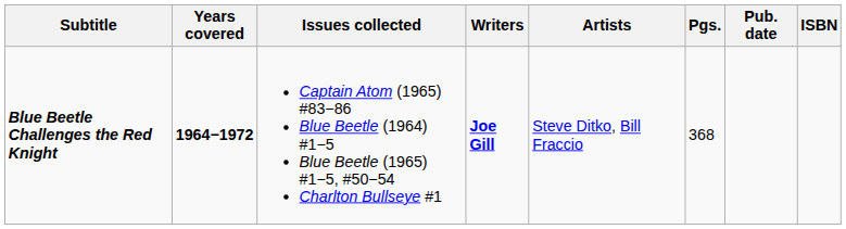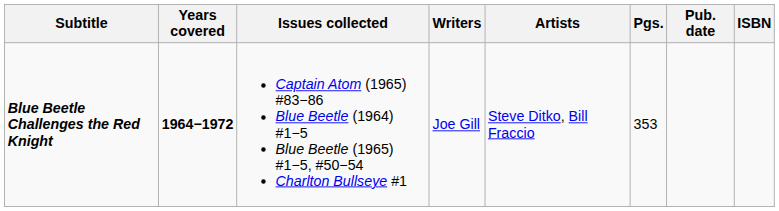 <table class="wikitable sortable" width=98%>
 <tr>
 <th class="unsortable" width="20%">Subtitle</th>
 <th width="10%">Years covered</th>
 <th width="25%">Issues collected</th>
 <th class="unsortable">Writers</th>
 <th class="unsortable">Artists</th>
 <th>Pgs.</th>
 <th>Pub. date</th>
 <th class="unsortable">ISBN</th>
 </tr>
 <tr>
 <td><strong><em>Blue Beetle Challenges the Red Knight</em></strong></td>
 <td><strong>1964−1972</strong></td>
 <td><br><ul><li><em><a href='#'>Captain Atom</a></em> (1965) #83−86</li><li><em><a href='#'>Blue Beetle</a></em> (1964) #1−5</li><li><em>Blue Beetle</em> (1965) #1−5, #50−54</li><li><em><a href='#'>Charlton Bullseye</a></em> #1</li></ul></td>
-<td><strong><a href='#'>Joe Gill</a></strong></td>
+<td><a href='#'>Joe Gill</a></td>
 <td><a href='#'>Steve Ditko</a>, <a href='#'>Bill Fraccio</a></td>
-<td>368</td>
+<td>353</td>
 <td></td>
 <td></td>
 </tr>
 </table>
